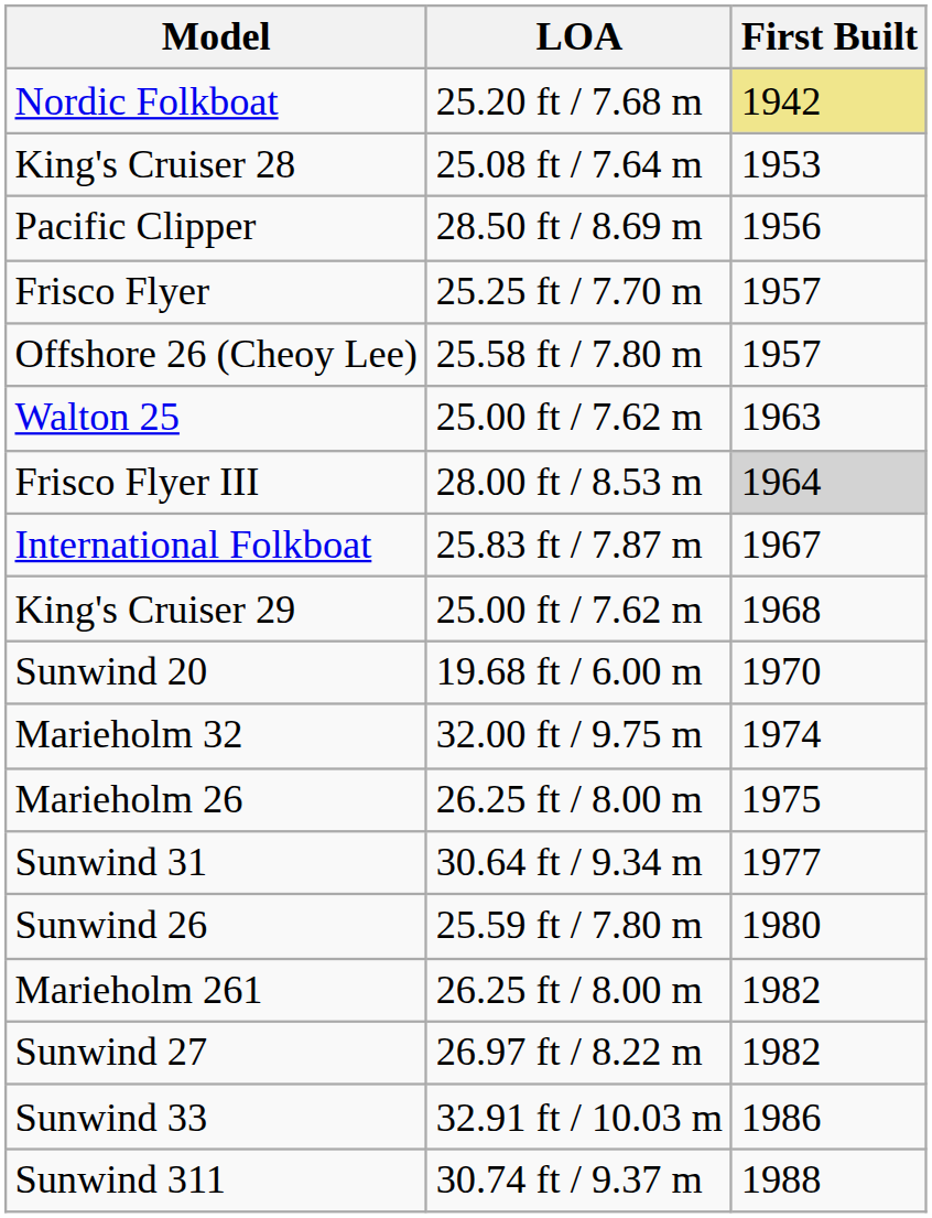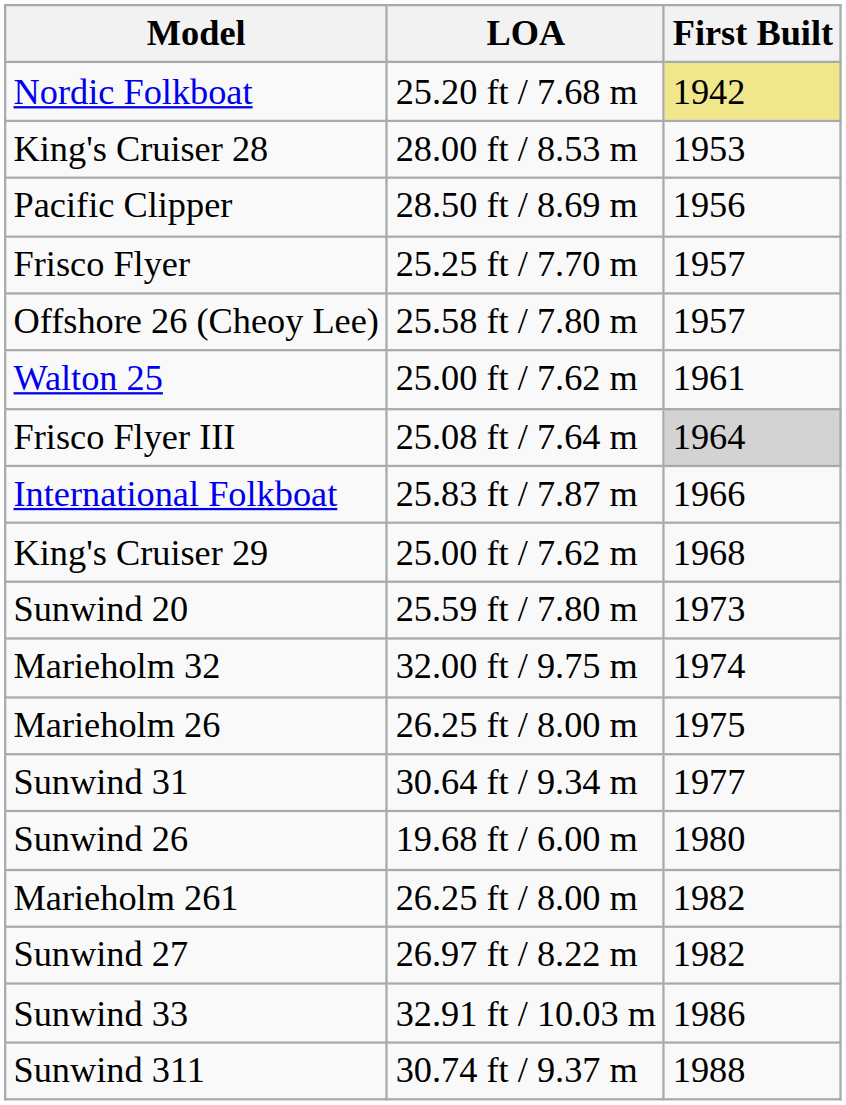 <table class="wikitable">
 <tr>
 <th>Model</th>
 <th>LOA</th>
 <th>First Built</th>
 </tr>
 <tr>
 <td><a href='#'>Nordic Folkboat</a></td>
 <td>25.20 ft / 7.68 m</td>
 <td style="background: khaki;">1942</td>
 </tr>
 <tr>
 <td>King's Cruiser 28</td>
-<td>25.08 ft / 7.64 m</td>
+<td>28.00 ft / 8.53 m</td>
 <td>1953</td>
 </tr>
 <tr>
 <td>Pacific Clipper</td>
 <td>28.50 ft / 8.69 m</td>
 <td>1956</td>
 </tr>
 <tr>
 <td>Frisco Flyer</td>
 <td>25.25 ft / 7.70 m</td>
 <td>1957</td>
 </tr>
 <tr>
 <td>Offshore 26 (Cheoy Lee)</td>
 <td>25.58 ft / 7.80 m</td>
 <td>1957</td>
 </tr>
 <tr>
 <td><a href='#'>Walton 25</a></td>
 <td>25.00 ft / 7.62 m</td>
-<td>1963</td>
+<td>1961</td>
 </tr>
 <tr>
 <td>Frisco Flyer III</td>
-<td>28.00 ft / 8.53 m</td>
+<td>25.08 ft / 7.64 m</td>
 <td style="background: lightgrey;">1964</td>
 </tr>
 <tr>
 <td><a href='#'>International Folkboat</a></td>
 <td>25.83 ft / 7.87 m</td>
-<td>1967</td>
+<td>1966</td>
 </tr>
 <tr>
 <td>King's Cruiser 29</td>
 <td>25.00 ft / 7.62 m</td>
 <td>1968</td>
 </tr>
 <tr>
 <td>Sunwind 20</td>
-<td>19.68 ft / 6.00 m</td>
-<td>1970</td>
+<td>25.59 ft / 7.80 m</td>
+<td>1973</td>
 </tr>
 <tr>
 <td>Marieholm 32</td>
 <td>32.00 ft / 9.75 m</td>
 <td>1974</td>
 </tr>
 <tr>
 <td>Marieholm 26</td>
 <td>26.25 ft / 8.00 m</td>
 <td>1975</td>
 </tr>
 <tr>
 <td>Sunwind 31</td>
 <td>30.64 ft / 9.34 m</td>
 <td>1977</td>
 </tr>
 <tr>
 <td>Sunwind 26</td>
-<td>25.59 ft / 7.80 m</td>
+<td>19.68 ft / 6.00 m</td>
 <td>1980</td>
 </tr>
 <tr>
 <td>Marieholm 261</td>
 <td>26.25 ft / 8.00 m</td>
 <td>1982</td>
 </tr>
 <tr>
 <td>Sunwind 27</td>
 <td>26.97 ft / 8.22 m</td>
 <td>1982</td>
 </tr>
 <tr>
 <td>Sunwind 33</td>
 <td>32.91 ft / 10.03 m</td>
 <td>1986</td>
 </tr>
 <tr>
 <td>Sunwind 311</td>
 <td>30.74 ft / 9.37 m</td>
 <td>1988</td>
 </tr>
 </table>
